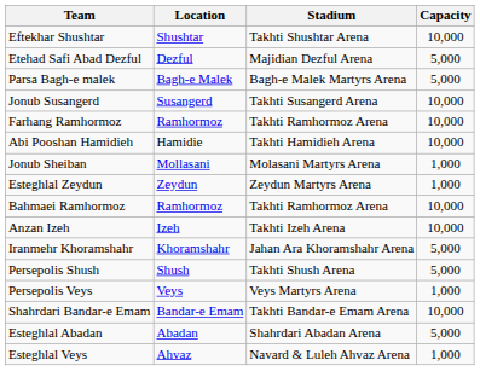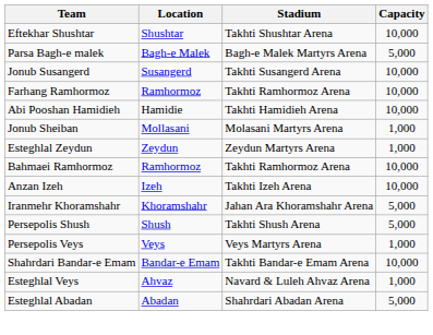 <table class="wikitable sortable">
 <tr>
 <th>Team</th>
 <th>Location</th>
 <th>Stadium</th>
 <th>Capacity</th>
 </tr>
 <tr>
 <td>Eftekhar Shushtar</td>
 <td><a href='#'>Shushtar</a></td>
 <td>Takhti Shushtar Arena</td>
 <td style="text-align:center">10,000</td>
-</tr>
-<tr>
-<td>Etehad Safi Abad Dezful</td>
-<td><a href='#'>Dezful</a></td>
-<td>Majidian Dezful Arena</td>
-<td style="text-align:center">5,000</td>
 </tr>
 <tr>
 <td>Parsa Bagh-e malek</td>
 <td><a href='#'>Bagh-e Malek</a></td>
 <td>Bagh-e Malek Martyrs Arena</td>
 <td style="text-align:center">5,000</td>
 </tr>
 <tr>
 <td>Jonub Susangerd</td>
 <td><a href='#'>Susangerd</a></td>
 <td>Takhti Susangerd Arena</td>
 <td style="text-align:center">10,000</td>
 </tr>
 <tr>
 <td>Farhang Ramhormoz</td>
 <td><a href='#'>Ramhormoz</a></td>
 <td>Takhti Ramhormoz Arena</td>
 <td style="text-align:center">10,000</td>
 </tr>
 <tr>
 <td>Abi Pooshan Hamidieh</td>
 <td>Hamidie</td>
 <td>Takhti Hamidieh Arena</td>
 <td style="text-align:center">10,000</td>
 </tr>
 <tr>
 <td>Jonub Sheiban</td>
 <td><a href='#'>Mollasani</a></td>
 <td>Molasani Martyrs Arena</td>
 <td style="text-align:center">1,000</td>
 </tr>
 <tr>
 <td>Esteghlal Zeydun</td>
 <td><a href='#'>Zeydun</a></td>
 <td>Zeydun Martyrs Arena</td>
 <td style="text-align:center">1,000</td>
 </tr>
 <tr>
 <td>Bahmaei Ramhormoz</td>
 <td><a href='#'>Ramhormoz</a></td>
 <td>Takhti Ramhormoz Arena</td>
 <td style="text-align:center">10,000</td>
 </tr>
 <tr>
 <td>Anzan Izeh</td>
 <td><a href='#'>Izeh</a></td>
 <td>Takhti Izeh Arena</td>
 <td style="text-align:center">10,000</td>
 </tr>
 <tr>
 <td>Iranmehr Khoramshahr</td>
 <td><a href='#'>Khoramshahr</a></td>
 <td>Jahan Ara Khoramshahr Arena</td>
 <td style="text-align:center">5,000</td>
 </tr>
 <tr>
 <td>Persepolis Shush</td>
 <td><a href='#'>Shush</a></td>
 <td>Takhti Shush Arena</td>
 <td style="text-align:center">5,000</td>
 </tr>
 <tr>
 <td>Persepolis Veys</td>
 <td><a href='#'>Veys</a></td>
 <td>Veys Martyrs Arena</td>
 <td style="text-align:center">1,000</td>
 </tr>
 <tr>
 <td>Shahrdari Bandar-e Emam</td>
 <td><a href='#'>Bandar-e Emam</a></td>
 <td>Takhti Bandar-e Emam Arena</td>
 <td style="text-align:center">10,000</td>
 </tr>
 <tr>
+<td>Esteghlal Veys</td>
+<td><a href='#'>Ahvaz</a></td>
+<td>Navard & Luleh Ahvaz Arena</td>
+<td style="text-align:center">1,000</td>
+</tr>
+<tr>
 <td>Esteghlal Abadan</td>
 <td><a href='#'>Abadan</a></td>
 <td>Shahrdari Abadan Arena</td>
 <td style="text-align:center">5,000</td>
 </tr>
-<tr>
-<td>Esteghlal Veys</td>
-<td><a href='#'>Ahvaz</a></td>
-<td>Navard & Luleh Ahvaz Arena</td>
-<td style="text-align:center">1,000</td>
-</tr>
 </table>
